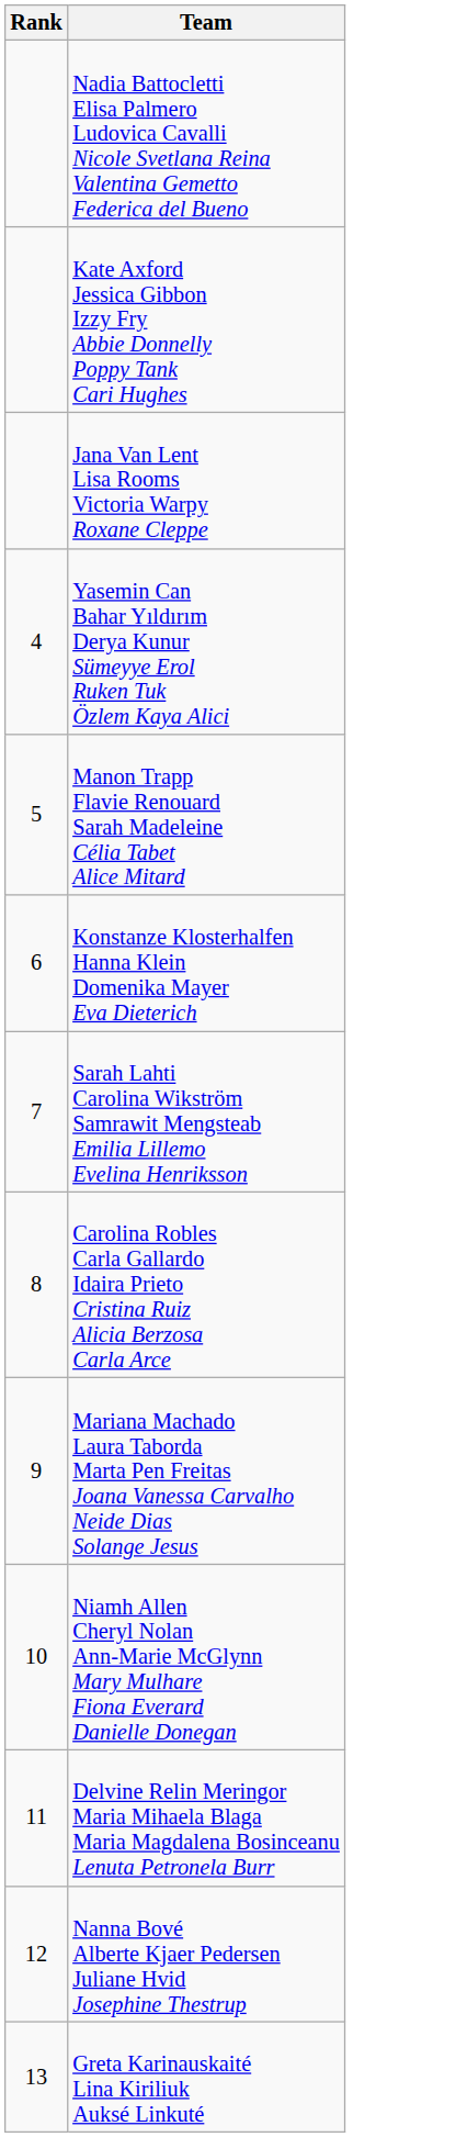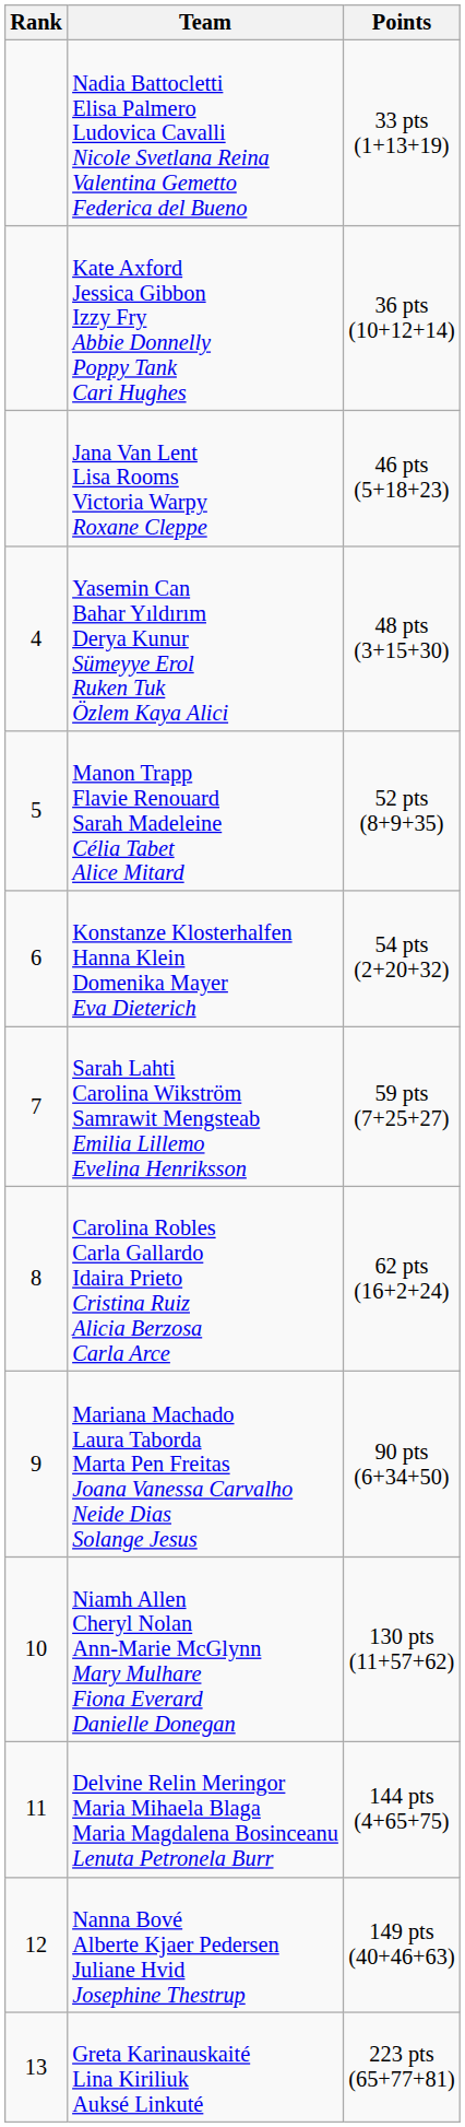 <table class="wikitable sortable" style="text-align:center;">
 <tr>
 <th>Rank</th>
 <th>Team</th>
+<th>Points</th>
 </tr>
 <tr>
 <td></td>
 <td align=left><br><a href='#'>Nadia Battocletti</a><br><a href='#'>Elisa Palmero</a><br><a href='#'>Ludovica Cavalli</a><br><em><a href='#'>Nicole Svetlana Reina</a><br><a href='#'>Valentina Gemetto</a><br><a href='#'>Federica del Bueno</a></em></td>
+<td>33 pts<br>(1+13+19)</td>
 </tr>
 <tr>
 <td></td>
 <td align=left><br><a href='#'>Kate Axford</a><br><a href='#'>Jessica Gibbon</a><br><a href='#'>Izzy Fry</a><br><em><a href='#'>Abbie Donnelly</a><br><a href='#'>Poppy Tank</a><br><a href='#'>Cari Hughes</a></em></td>
+<td>36 pts<br>(10+12+14)</td>
 </tr>
 <tr>
 <td></td>
 <td align=left><br><a href='#'>Jana Van Lent</a><br><a href='#'>Lisa Rooms</a><br><a href='#'>Victoria Warpy</a><br><em><a href='#'>Roxane Cleppe</a></em></td>
+<td>46 pts<br>(5+18+23)</td>
 </tr>
 <tr>
 <td>4</td>
 <td align=left><br><a href='#'>Yasemin Can</a><br><a href='#'>Bahar Yıldırım</a><br><a href='#'>Derya Kunur</a><br><em><a href='#'>Sümeyye Erol</a><br><a href='#'>Ruken Tuk</a><br><a href='#'>Özlem Kaya Alici</a></em></td>
+<td>48 pts<br>(3+15+30)</td>
 </tr>
 <tr>
 <td>5</td>
 <td align=left><br><a href='#'>Manon Trapp</a><br><a href='#'>Flavie Renouard</a><br><a href='#'>Sarah Madeleine</a><br><em><a href='#'>Célia Tabet</a><br><a href='#'>Alice Mitard</a></em></td>
+<td>52 pts<br>(8+9+35)</td>
 </tr>
 <tr>
 <td>6</td>
 <td align=left><br><a href='#'>Konstanze Klosterhalfen</a><br><a href='#'>Hanna Klein</a><br><a href='#'>Domenika Mayer</a><br><em><a href='#'>Eva Dieterich</a></em></td>
+<td>54 pts<br>(2+20+32)</td>
 </tr>
 <tr>
 <td>7</td>
 <td align=left><br><a href='#'>Sarah Lahti</a><br><a href='#'>Carolina Wikström</a><br><a href='#'>Samrawit Mengsteab</a><br><em><a href='#'>Emilia Lillemo</a><br><a href='#'>Evelina Henriksson</a></em></td>
+<td>59 pts<br>(7+25+27)</td>
 </tr>
 <tr>
 <td>8</td>
 <td align=left><br><a href='#'>Carolina Robles</a><br><a href='#'>Carla Gallardo</a><br><a href='#'>Idaira Prieto</a><br><em><a href='#'>Cristina Ruiz</a><br><a href='#'>Alicia Berzosa</a><br><a href='#'>Carla Arce</a></em></td>
+<td>62 pts<br>(16+2+24)</td>
 </tr>
 <tr>
 <td>9</td>
 <td align=left><br><a href='#'>Mariana Machado</a><br><a href='#'>Laura Taborda</a><br><a href='#'>Marta Pen Freitas</a><br><em><a href='#'>Joana Vanessa Carvalho</a><br><a href='#'>Neide Dias</a><br><a href='#'>Solange Jesus</a></em></td>
+<td>90 pts<br>(6+34+50)</td>
 </tr>
 <tr>
 <td>10</td>
 <td align=left><br><a href='#'>Niamh Allen</a><br><a href='#'>Cheryl Nolan</a><br><a href='#'>Ann-Marie McGlynn</a><br><em><a href='#'>Mary Mulhare</a><br><a href='#'>Fiona Everard</a><br><a href='#'>Danielle Donegan</a></em></td>
+<td>130 pts<br>(11+57+62)</td>
 </tr>
 <tr>
 <td>11</td>
 <td align=left><br><a href='#'>Delvine Relin Meringor</a><br><a href='#'>Maria Mihaela Blaga</a><br><a href='#'>Maria Magdalena Bosinceanu</a><br><em><a href='#'>Lenuta Petronela Burr</a></em></td>
+<td>144 pts<br>(4+65+75)</td>
 </tr>
 <tr>
 <td>12</td>
 <td align=left><br><a href='#'>Nanna Bové</a><br><a href='#'>Alberte Kjaer Pedersen</a><br><a href='#'>Juliane Hvid</a><br><em><a href='#'>Josephine Thestrup</a></em></td>
+<td>149 pts<br>(40+46+63)</td>
 </tr>
 <tr>
 <td>13</td>
 <td align=left><br><a href='#'>Greta Karinauskaité</a><br><a href='#'>Lina Kiriliuk</a><br><a href='#'>Auksé Linkuté</a></td>
+<td>223 pts<br>(65+77+81)</td>
 </tr>
 </table>
